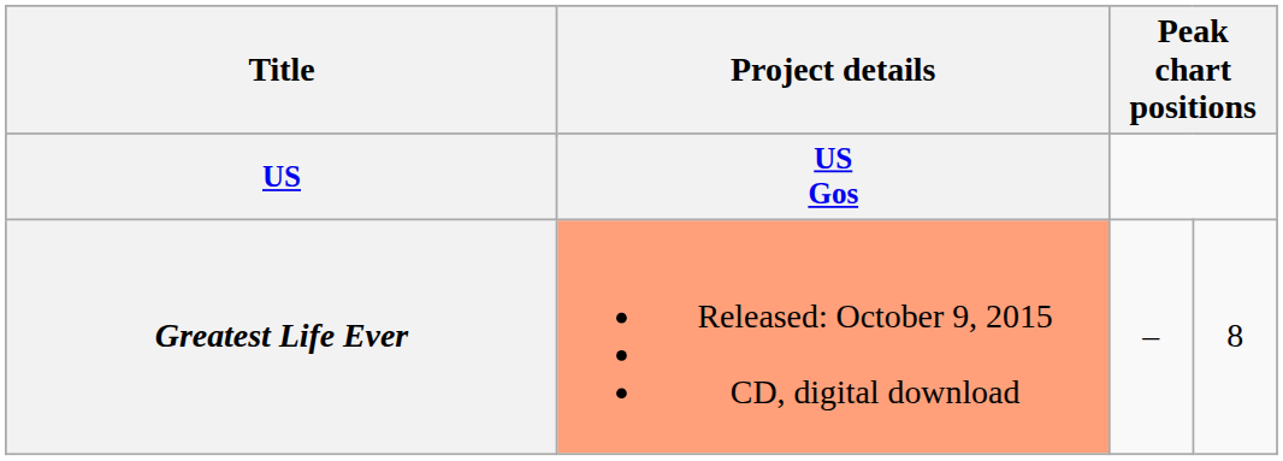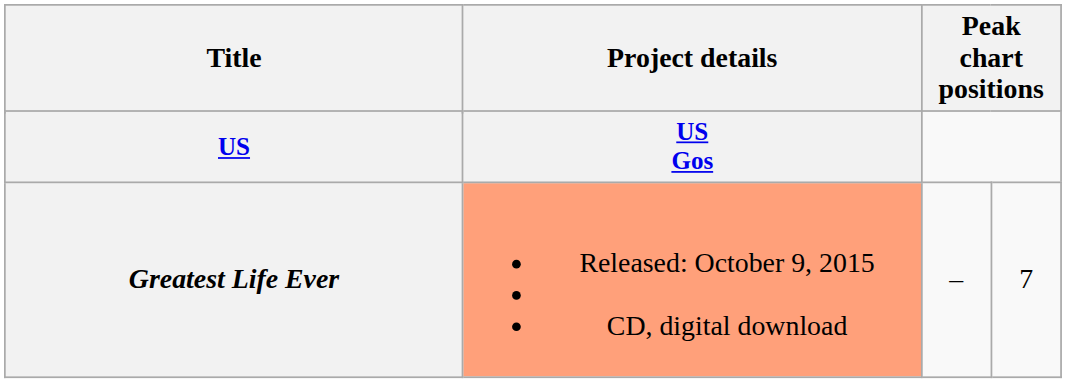 <table class="wikitable plainrowheaders" style="text-align:center;">
 <tr>
 <th scope="col" rowspan="2" style="width:16em;">Title</th>
 <th scope="col" rowspan="2" style="width:16em;">Project details</th>
 <th scope="col" colspan="2">Peak chart positions</th>
 </tr>
 <tr>
 </tr>
 <tr>
 <th style="width:3em; font-size:90%"><a href='#'>US</a></th>
 <th style="width:3em; font-size:90%"><a href='#'>US<br>Gos</a></th>
 </tr>
 <tr>
 <th scope="row"><em>Greatest Life Ever</em></th>
 <td style="background: lightsalmon;"><br><ul><li>Released: October 9, 2015</li><li></li><li>CD, digital download</li></ul></td>
 <td>–</td>
-<td>8</td>
+<td>7</td>
 </tr>
 </table>
